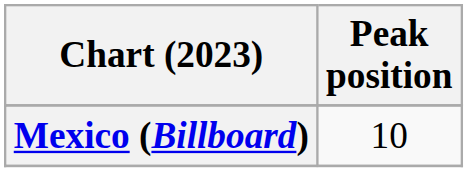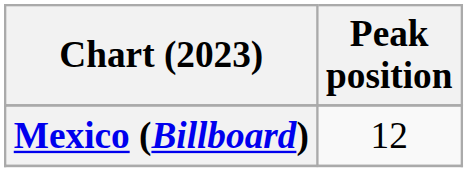 <table class="wikitable sortable plainrowheaders" style="text-align:center;">
 <tr>
 <th scope="col">Chart (2023)</th>
 <th scope="col">Peak<br>position</th>
 </tr>
 <tr>
 </tr>
 <tr>
 <th scope="row"><a href='#'>Mexico</a> (<em><a href='#'>Billboard</a></em>)</th>
-<td>10</td>
+<td>12</td>
 </tr>
 <tr>
 </tr>
 <tr>
 </tr>
 </table>
